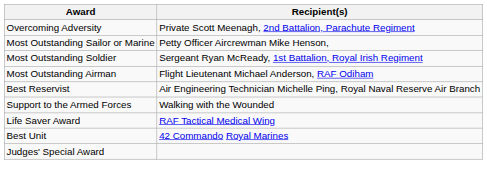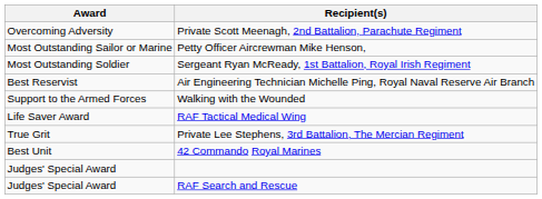 <table class="wikitable" border="1">
 <tr>
 <th>Award</th>
 <th>Recipient(s)</th>
 </tr>
 <tr>
 <td>Overcoming Adversity</td>
 <td>Private Scott Meenagh, <a href='#'>2nd Battalion, Parachute Regiment</a></td>
 </tr>
 <tr>
 <td>Most Outstanding Sailor or Marine</td>
 <td>Petty Officer Aircrewman Mike Henson, </td>
 </tr>
 <tr>
 <td>Most Outstanding Soldier</td>
 <td>Sergeant Ryan McReady, <a href='#'>1st Battalion, Royal Irish Regiment</a></td>
 </tr>
 <tr>
-<td>Most Outstanding Airman</td>
-<td>Flight Lieutenant Michael Anderson, <a href='#'>RAF Odiham</a></td>
-</tr>
-<tr>
 <td>Best Reservist</td>
 <td>Air Engineering Technician Michelle Ping, Royal Naval Reserve Air Branch</td>
 </tr>
 <tr>
 <td>Support to the Armed Forces</td>
 <td>Walking with the Wounded</td>
 </tr>
 <tr>
 <td>Life Saver Award</td>
 <td><a href='#'>RAF Tactical Medical Wing</a></td>
 </tr>
 <tr>
+<td>True Grit</td>
+<td>Private Lee Stephens, <a href='#'>3rd Battalion, The Mercian Regiment</a></td>
+</tr>
+<tr>
 <td>Best Unit</td>
 <td><a href='#'>42 Commando</a> <a href='#'>Royal Marines</a></td>
 </tr>
 <tr>
 <td>Judges' Special Award</td>
 <td></td>
 </tr>
+<tr>
+<td>Judges' Special Award</td>
+<td><a href='#'>RAF Search and Rescue</a></td>
+</tr>
 </table>
